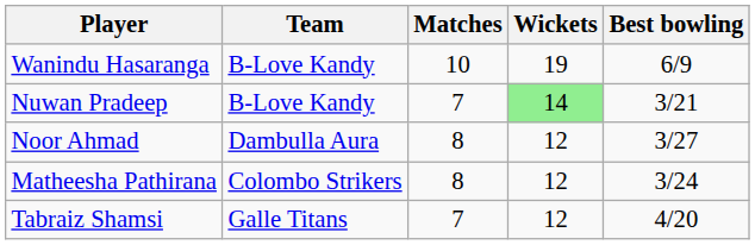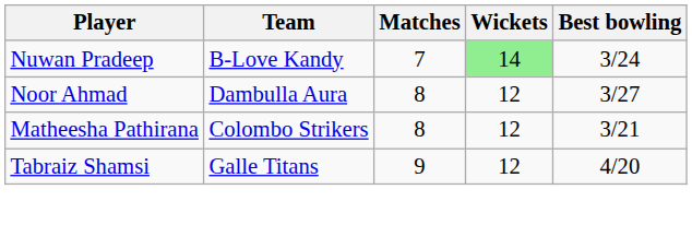 <table class="wikitable"  style="text-align: center;">
 <tr>
 <th>Player</th>
 <th>Team</th>
 <th>Matches</th>
 <th>Wickets</th>
 <th>Best bowling</th>
 </tr>
 <tr>
-<td style="text-align:left"><a href='#'>Wanindu Hasaranga</a></td>
-<td style="text-align:left"><a href='#'>B-Love Kandy</a></td>
-<td>10</td>
-<td>19</td>
-<td>6/9</td>
-</tr>
-<tr>
 <td style="text-align:left"><a href='#'>Nuwan Pradeep</a></td>
 <td style="text-align:left"><a href='#'>B-Love Kandy</a></td>
 <td>7</td>
 <td style="background: lightgreen;">14</td>
-<td>3/21</td>
+<td>3/24</td>
 </tr>
 <tr>
 <td style="text-align:left"><a href='#'>Noor Ahmad</a></td>
 <td style="text-align:left"><a href='#'>Dambulla Aura</a></td>
 <td>8</td>
 <td>12</td>
 <td>3/27</td>
 </tr>
 <tr>
 <td style="text-align:left"><a href='#'>Matheesha Pathirana</a></td>
 <td style="text-align:left"><a href='#'>Colombo Strikers</a></td>
 <td>8</td>
 <td>12</td>
-<td>3/24</td>
+<td>3/21</td>
 </tr>
 <tr>
 <td style="text-align:left"><a href='#'>Tabraiz Shamsi</a></td>
 <td style="text-align:left"><a href='#'>Galle Titans</a></td>
-<td>7</td>
+<td>9</td>
 <td>12</td>
 <td>4/20</td>
 </tr>
 </table>
